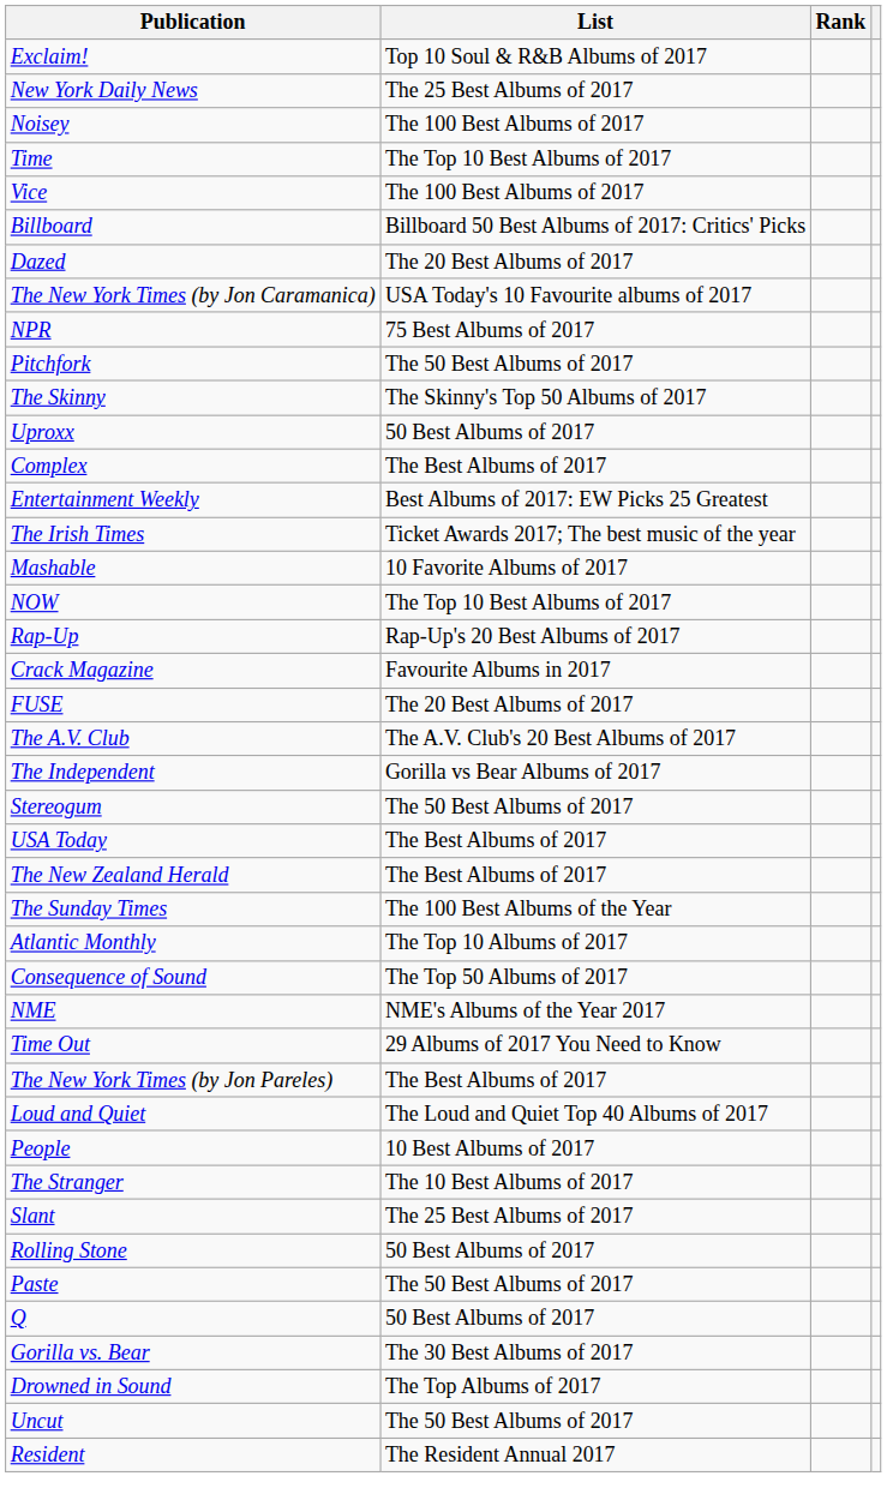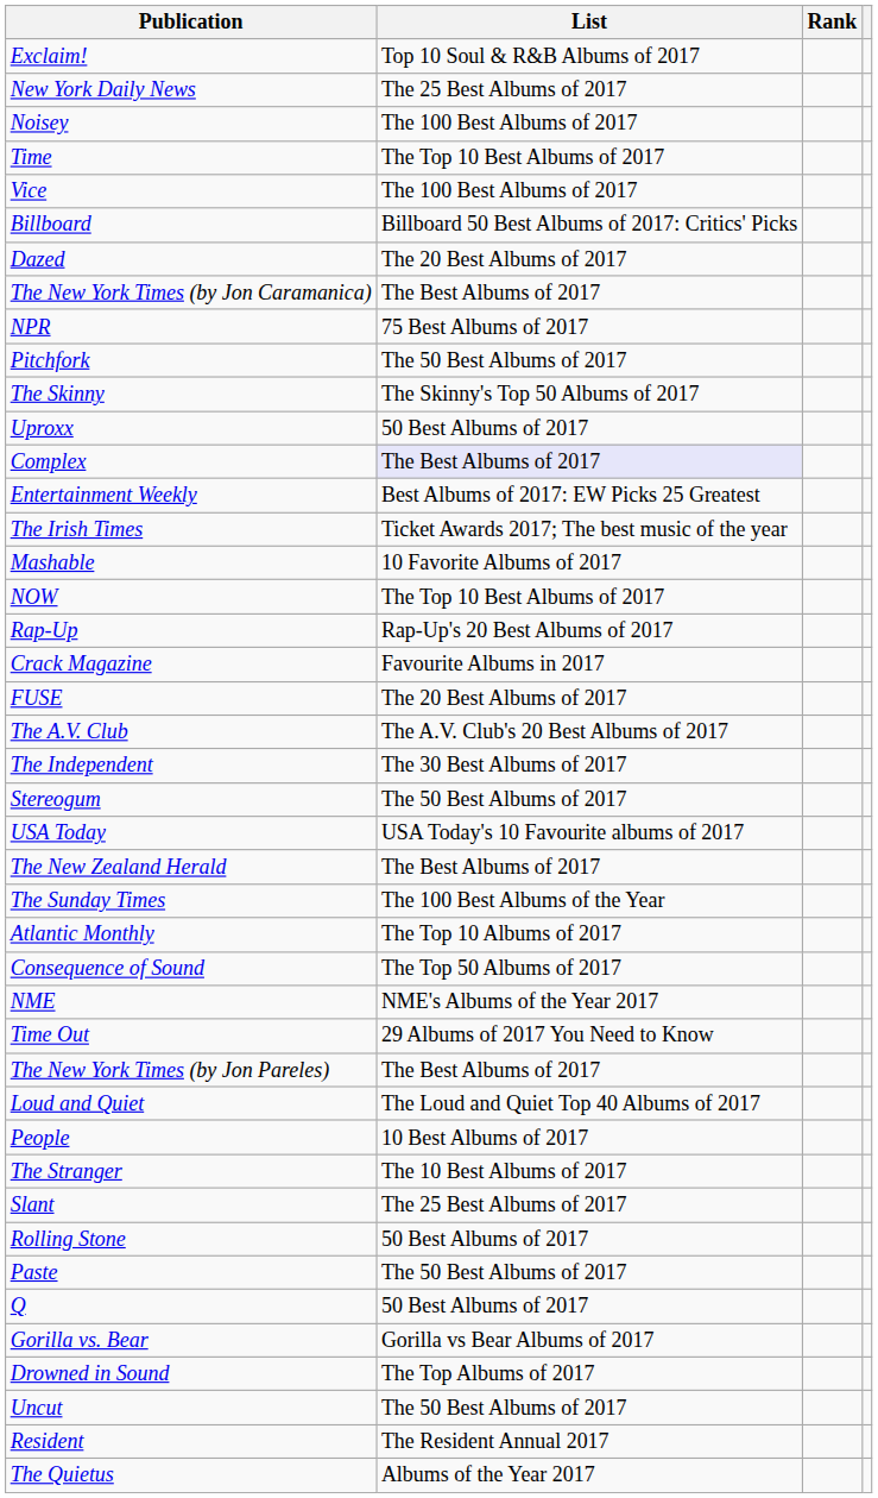 <table class="sortable wikitable">
 <tr>
 <th>Publication</th>
 <th>List</th>
 <th>Rank</th>
 <th class="unsortable"></th>
 </tr>
 <tr>
 <td><em><a href='#'>Exclaim!</a></em></td>
 <td>Top 10 Soul & R&B Albums of 2017</td>
 <td></td>
 <td></td>
 </tr>
 <tr>
 <td><em><a href='#'>New York Daily News</a></em></td>
 <td>The 25 Best Albums of 2017</td>
 <td></td>
 <td></td>
 </tr>
 <tr>
 <td><em><a href='#'>Noisey</a></em></td>
 <td>The 100 Best Albums of 2017</td>
 <td></td>
 <td></td>
 </tr>
 <tr>
 <td><em><a href='#'>Time</a></em></td>
 <td>The Top 10 Best Albums of 2017</td>
 <td></td>
 <td></td>
 </tr>
 <tr>
 <td><em><a href='#'>Vice</a></em></td>
 <td>The 100 Best Albums of 2017</td>
 <td></td>
 <td></td>
 </tr>
 <tr>
 <td><em><a href='#'>Billboard</a></em></td>
 <td>Billboard 50 Best Albums of 2017: Critics' Picks</td>
 <td></td>
 <td></td>
 </tr>
 <tr>
 <td><em><a href='#'>Dazed</a></em></td>
 <td>The 20 Best Albums of 2017</td>
 <td></td>
 <td></td>
 </tr>
 <tr>
 <td><em><a href='#'>The New York Times</a> (by Jon Caramanica)</em></td>
-<td>USA Today's 10 Favourite albums of 2017</td>
+<td>The Best Albums of 2017</td>
 <td></td>
 <td></td>
 </tr>
 <tr>
 <td><em><a href='#'>NPR</a></em></td>
 <td>75 Best Albums of 2017</td>
 <td></td>
 <td></td>
 </tr>
 <tr>
 <td><em><a href='#'>Pitchfork</a></em></td>
 <td>The 50 Best Albums of 2017</td>
 <td></td>
 <td></td>
 </tr>
 <tr>
 <td><em><a href='#'>The Skinny</a></em></td>
 <td>The Skinny's Top 50 Albums of 2017</td>
 <td></td>
 <td></td>
 </tr>
 <tr>
 <td><em><a href='#'>Uproxx</a></em></td>
 <td>50 Best Albums of 2017</td>
 <td></td>
 <td></td>
 </tr>
 <tr>
 <td><em><a href='#'>Complex</a></em></td>
-<td>The Best Albums of 2017</td>
+<td style="background: lavender;">The Best Albums of 2017</td>
 <td></td>
 <td></td>
 </tr>
 <tr>
 <td><em><a href='#'>Entertainment Weekly</a></em></td>
 <td>Best Albums of 2017: EW Picks 25 Greatest</td>
 <td></td>
 <td></td>
 </tr>
 <tr>
 <td><em><a href='#'>The Irish Times</a></em></td>
 <td>Ticket Awards 2017; The best music of the year</td>
 <td></td>
 <td></td>
 </tr>
 <tr>
 <td><em><a href='#'>Mashable</a></em></td>
 <td>10 Favorite Albums of 2017</td>
 <td></td>
 <td></td>
 </tr>
 <tr>
 <td><em><a href='#'>NOW</a></em></td>
 <td>The Top 10 Best Albums of 2017</td>
 <td></td>
 <td></td>
 </tr>
 <tr>
 <td><em><a href='#'>Rap-Up</a></em></td>
 <td>Rap-Up's 20 Best Albums of 2017</td>
 <td></td>
 <td></td>
 </tr>
 <tr>
 <td><em><a href='#'>Crack Magazine</a></em></td>
 <td>Favourite Albums in 2017</td>
 <td></td>
 <td></td>
 </tr>
 <tr>
 <td><em><a href='#'>FUSE</a></em></td>
 <td>The 20 Best Albums of 2017</td>
 <td></td>
 <td></td>
 </tr>
 <tr>
 <td><em><a href='#'>The A.V. Club</a></em></td>
 <td>The A.V. Club's 20 Best Albums of 2017</td>
 <td></td>
 <td></td>
 </tr>
 <tr>
 <td><em><a href='#'>The Independent</a></em></td>
-<td>Gorilla vs Bear Albums of 2017</td>
+<td>The 30 Best Albums of 2017</td>
 <td></td>
 <td></td>
 </tr>
 <tr>
 <td><em><a href='#'>Stereogum</a></em></td>
 <td>The 50 Best Albums of 2017</td>
 <td></td>
 <td></td>
 </tr>
 <tr>
 <td><em><a href='#'>USA Today</a></em></td>
-<td>The Best Albums of 2017</td>
+<td>USA Today's 10 Favourite albums of 2017</td>
 <td></td>
 <td></td>
 </tr>
 <tr>
 <td><em><a href='#'>The New Zealand Herald</a></em></td>
 <td>The Best Albums of 2017</td>
 <td></td>
 <td></td>
 </tr>
 <tr>
 <td><em><a href='#'>The Sunday Times</a></em></td>
 <td>The 100 Best Albums of the Year</td>
 <td></td>
 <td></td>
 </tr>
 <tr>
 <td><em><a href='#'>Atlantic Monthly</a></em></td>
 <td>The Top 10 Albums of 2017</td>
 <td></td>
 <td></td>
 </tr>
 <tr>
 <td><em><a href='#'>Consequence of Sound</a></em></td>
 <td>The Top 50 Albums of 2017</td>
 <td></td>
 <td></td>
 </tr>
 <tr>
 <td><em><a href='#'>NME</a></em></td>
 <td>NME's Albums of the Year 2017</td>
 <td></td>
 <td></td>
 </tr>
 <tr>
 <td><em><a href='#'>Time Out</a></em></td>
 <td>29 Albums of 2017 You Need to Know</td>
 <td></td>
 <td></td>
 </tr>
 <tr>
 <td><em><a href='#'>The New York Times</a> (by Jon Pareles)</em></td>
 <td>The Best Albums of 2017</td>
 <td></td>
 <td></td>
 </tr>
 <tr>
 <td><em><a href='#'>Loud and Quiet</a></em></td>
 <td>The Loud and Quiet Top 40 Albums of 2017</td>
 <td></td>
 <td></td>
 </tr>
 <tr>
 <td><em><a href='#'>People</a></em></td>
 <td>10 Best Albums of 2017</td>
 <td></td>
 <td></td>
 </tr>
 <tr>
 <td><em><a href='#'>The Stranger</a></em></td>
 <td>The 10 Best Albums of 2017</td>
 <td></td>
 <td></td>
 </tr>
 <tr>
 <td><em><a href='#'>Slant</a></em></td>
 <td>The 25 Best Albums of 2017</td>
 <td></td>
 <td></td>
 </tr>
 <tr>
 <td><em><a href='#'>Rolling Stone</a></em></td>
 <td>50 Best Albums of 2017</td>
 <td></td>
 <td></td>
 </tr>
 <tr>
 <td><em><a href='#'>Paste</a></em></td>
 <td>The 50 Best Albums of 2017</td>
 <td></td>
 <td></td>
 </tr>
 <tr>
 <td><em><a href='#'>Q</a></em></td>
 <td>50 Best Albums of 2017</td>
 <td></td>
 <td></td>
 </tr>
 <tr>
 <td><em><a href='#'>Gorilla vs. Bear</a></em></td>
-<td>The 30 Best Albums of 2017</td>
+<td>Gorilla vs Bear Albums of 2017</td>
 <td></td>
 <td></td>
 </tr>
 <tr>
 <td><em><a href='#'>Drowned in Sound</a></em></td>
 <td>The Top Albums of 2017</td>
 <td></td>
 <td></td>
 </tr>
 <tr>
 <td><em><a href='#'>Uncut</a></em></td>
 <td>The 50 Best Albums of 2017</td>
 <td></td>
 <td></td>
 </tr>
 <tr>
 <td><em><a href='#'>Resident</a></em></td>
 <td>The Resident Annual 2017</td>
 <td></td>
 <td></td>
 </tr>
+<tr>
+<td><em><a href='#'>The Quietus</a></em></td>
+<td>Albums of the Year 2017</td>
+<td></td>
+<td></td>
+</tr>
 </table>
